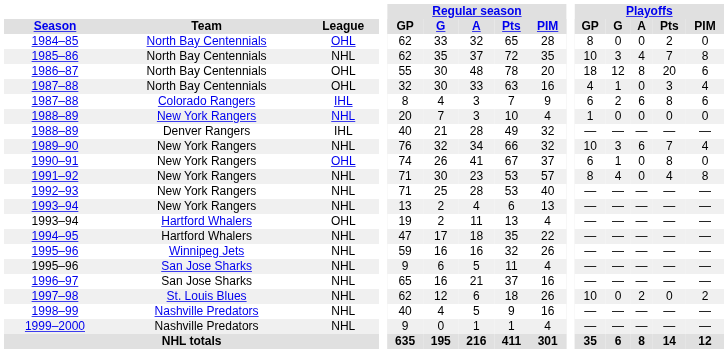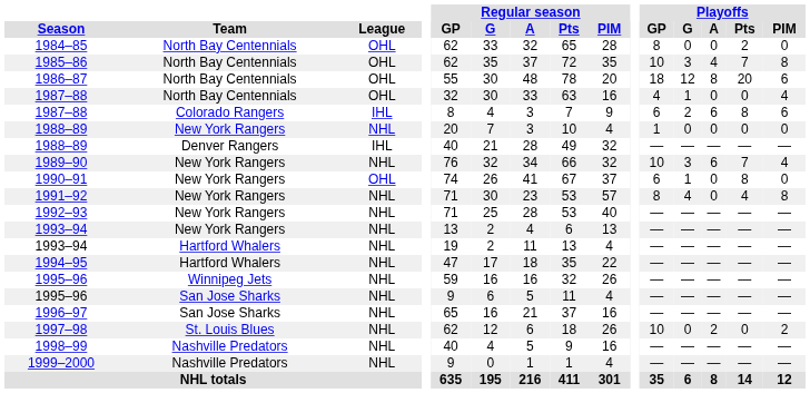 <table border="0" cellpadding="1" cellspacing="0" style="text-align:center; width:60em;">
 <tr style="background:#e0e0e0;">
 <th colspan="3"  bgcolor="#ffffff"> </th>
 <th rowspan="99" bgcolor="#ffffff"> </th>
 <th colspan="5"><a href='#'>Regular season</a></th>
 <th rowspan="99" bgcolor="#ffffff"> </th>
 <th colspan="5"><a href='#'>Playoffs</a></th>
 </tr>
 <tr style="background:#e0e0e0;">
 <th><a href='#'>Season</a></th>
 <th>Team</th>
 <th>League</th>
 <th>GP</th>
 <th><a href='#'>G</a></th>
 <th><a href='#'>A</a></th>
 <th><a href='#'>Pts</a></th>
 <th><a href='#'>PIM</a></th>
 <th>GP</th>
 <th>G</th>
 <th>A</th>
 <th>Pts</th>
 <th>PIM</th>
 </tr>
 <tr>
 <td><a href='#'>1984–85</a></td>
 <td><a href='#'>North Bay Centennials</a></td>
 <td><a href='#'>OHL</a></td>
 <td>62</td>
 <td>33</td>
 <td>32</td>
 <td>65</td>
 <td>28</td>
 <td>8</td>
 <td>0</td>
 <td>0</td>
 <td>2</td>
 <td>0</td>
 </tr>
 <tr bgcolor="#f0f0f0">
 <td><a href='#'>1985–86</a></td>
 <td>North Bay Centennials</td>
-<td>NHL</td>
+<td>OHL</td>
 <td>62</td>
 <td>35</td>
 <td>37</td>
 <td>72</td>
 <td>35</td>
 <td>10</td>
 <td>3</td>
 <td>4</td>
 <td>7</td>
 <td>8</td>
 </tr>
 <tr>
 <td><a href='#'>1986–87</a></td>
 <td>North Bay Centennials</td>
 <td>OHL</td>
 <td>55</td>
 <td>30</td>
 <td>48</td>
 <td>78</td>
 <td>20</td>
 <td>18</td>
 <td>12</td>
 <td>8</td>
 <td>20</td>
 <td>6</td>
 </tr>
 <tr bgcolor="#f0f0f0">
 <td><a href='#'>1987–88</a></td>
 <td>North Bay Centennials</td>
 <td>OHL</td>
 <td>32</td>
 <td>30</td>
 <td>33</td>
 <td>63</td>
 <td>16</td>
 <td>4</td>
 <td>1</td>
 <td>0</td>
-<td>3</td>
+<td>0</td>
 <td>4</td>
 </tr>
 <tr>
 <td><a href='#'>1987–88</a></td>
 <td><a href='#'>Colorado Rangers</a></td>
 <td><a href='#'>IHL</a></td>
 <td>8</td>
 <td>4</td>
 <td>3</td>
 <td>7</td>
 <td>9</td>
 <td>6</td>
 <td>2</td>
 <td>6</td>
 <td>8</td>
 <td>6</td>
 </tr>
 <tr bgcolor="#f0f0f0">
 <td><a href='#'>1988–89</a></td>
 <td><a href='#'>New York Rangers</a></td>
 <td><a href='#'>NHL</a></td>
 <td>20</td>
 <td>7</td>
 <td>3</td>
 <td>10</td>
 <td>4</td>
 <td>1</td>
 <td>0</td>
 <td>0</td>
 <td>0</td>
 <td>0</td>
 </tr>
 <tr>
 <td><a href='#'>1988–89</a></td>
 <td>Denver Rangers</td>
 <td>IHL</td>
 <td>40</td>
 <td>21</td>
 <td>28</td>
 <td>49</td>
 <td>32</td>
 <td>—</td>
 <td>—</td>
 <td>—</td>
 <td>—</td>
 <td>—</td>
 </tr>
 <tr bgcolor="#f0f0f0">
 <td><a href='#'>1989–90</a></td>
 <td>New York Rangers</td>
 <td>NHL</td>
 <td>76</td>
 <td>32</td>
 <td>34</td>
 <td>66</td>
 <td>32</td>
 <td>10</td>
 <td>3</td>
 <td>6</td>
 <td>7</td>
 <td>4</td>
 </tr>
 <tr>
 <td><a href='#'>1990–91</a></td>
 <td>New York Rangers</td>
 <td><a href='#'>OHL</a></td>
 <td>74</td>
 <td>26</td>
 <td>41</td>
 <td>67</td>
 <td>37</td>
 <td>6</td>
 <td>1</td>
 <td>0</td>
 <td>8</td>
 <td>0</td>
 </tr>
 <tr bgcolor="#f0f0f0">
 <td><a href='#'>1991–92</a></td>
 <td>New York Rangers</td>
 <td>NHL</td>
 <td>71</td>
 <td>30</td>
 <td>23</td>
 <td>53</td>
 <td>57</td>
 <td>8</td>
 <td>4</td>
 <td>0</td>
 <td>4</td>
 <td>8</td>
 </tr>
 <tr>
 <td><a href='#'>1992–93</a></td>
 <td>New York Rangers</td>
 <td>NHL</td>
 <td>71</td>
 <td>25</td>
 <td>28</td>
 <td>53</td>
 <td>40</td>
 <td>—</td>
 <td>—</td>
 <td>—</td>
 <td>—</td>
 <td>—</td>
 </tr>
 <tr bgcolor="#f0f0f0">
 <td><a href='#'>1993–94</a></td>
 <td>New York Rangers</td>
 <td>NHL</td>
 <td>13</td>
 <td>2</td>
 <td>4</td>
 <td>6</td>
 <td>13</td>
 <td>—</td>
 <td>—</td>
 <td>—</td>
 <td>—</td>
 <td>—</td>
 </tr>
 <tr>
 <td>1993–94</td>
 <td><a href='#'>Hartford Whalers</a></td>
-<td>OHL</td>
+<td>NHL</td>
 <td>19</td>
 <td>2</td>
 <td>11</td>
 <td>13</td>
 <td>4</td>
 <td>—</td>
 <td>—</td>
 <td>—</td>
 <td>—</td>
 <td>—</td>
 </tr>
 <tr bgcolor="#f0f0f0">
 <td><a href='#'>1994–95</a></td>
 <td>Hartford Whalers</td>
 <td>NHL</td>
 <td>47</td>
 <td>17</td>
 <td>18</td>
 <td>35</td>
 <td>22</td>
 <td>—</td>
 <td>—</td>
 <td>—</td>
 <td>—</td>
 <td>—</td>
 </tr>
 <tr>
 <td><a href='#'>1995–96</a></td>
 <td><a href='#'>Winnipeg Jets</a></td>
 <td>NHL</td>
 <td>59</td>
 <td>16</td>
 <td>16</td>
 <td>32</td>
 <td>26</td>
 <td>—</td>
 <td>—</td>
 <td>—</td>
 <td>—</td>
 <td>—</td>
 </tr>
 <tr bgcolor="#f0f0f0">
 <td>1995–96</td>
 <td><a href='#'>San Jose Sharks</a></td>
 <td>NHL</td>
 <td>9</td>
 <td>6</td>
 <td>5</td>
 <td>11</td>
 <td>4</td>
 <td>—</td>
 <td>—</td>
 <td>—</td>
 <td>—</td>
 <td>—</td>
 </tr>
 <tr>
 <td><a href='#'>1996–97</a></td>
 <td>San Jose Sharks</td>
 <td>NHL</td>
 <td>65</td>
 <td>16</td>
 <td>21</td>
 <td>37</td>
 <td>16</td>
 <td>—</td>
 <td>—</td>
 <td>—</td>
 <td>—</td>
 <td>—</td>
 </tr>
 <tr bgcolor="#f0f0f0">
 <td><a href='#'>1997–98</a></td>
 <td><a href='#'>St. Louis Blues</a></td>
 <td>NHL</td>
 <td>62</td>
 <td>12</td>
 <td>6</td>
 <td>18</td>
 <td>26</td>
 <td>10</td>
 <td>0</td>
 <td>2</td>
 <td>0</td>
 <td>2</td>
 </tr>
 <tr>
 <td><a href='#'>1998–99</a></td>
 <td><a href='#'>Nashville Predators</a></td>
 <td>NHL</td>
 <td>40</td>
 <td>4</td>
 <td>5</td>
 <td>9</td>
 <td>16</td>
 <td>—</td>
 <td>—</td>
 <td>—</td>
 <td>—</td>
 <td>—</td>
 </tr>
 <tr bgcolor="#f0f0f0">
 <td><a href='#'>1999–2000</a></td>
 <td>Nashville Predators</td>
 <td>NHL</td>
 <td>9</td>
 <td>0</td>
 <td>1</td>
 <td>1</td>
 <td>4</td>
 <td>—</td>
 <td>—</td>
 <td>—</td>
 <td>—</td>
 <td>—</td>
 </tr>
 <tr bgcolor="#e0e0e0">
 <th colspan="3">NHL totals</th>
 <th>635</th>
 <th>195</th>
 <th>216</th>
 <th>411</th>
 <th>301</th>
 <th>35</th>
 <th>6</th>
 <th>8</th>
 <th>14</th>
 <th>12</th>
 </tr>
 </table>
